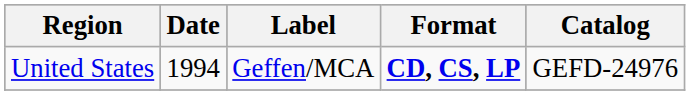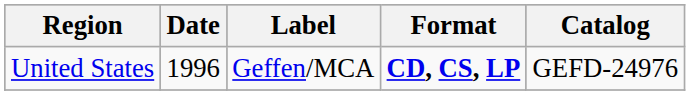 <table class="wikitable">
 <tr>
 <th>Region</th>
 <th>Date</th>
 <th>Label</th>
 <th>Format</th>
 <th>Catalog</th>
 </tr>
 <tr>
 <td><a href='#'>United States</a></td>
-<td>1994</td>
+<td>1996</td>
 <td><a href='#'>Geffen</a>/MCA</td>
 <td><strong><a href='#'>CD</a>, <a href='#'>CS</a>, <a href='#'>LP</a></strong></td>
 <td>GEFD-24976</td>
 </tr>
 </table>
